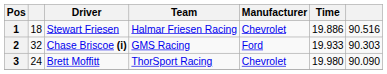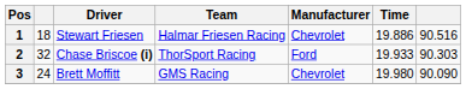 <table class="wikitable" style="font-size:95%">
 <tr>
 <th>Pos</th>
 <th></th>
 <th>Driver</th>
 <th>Team</th>
 <th>Manufacturer</th>
 <th>Time</th>
 <th></th>
 </tr>
 <tr>
 <th>1</th>
 <td>18</td>
 <td><a href='#'>Stewart Friesen</a></td>
 <td><a href='#'>Halmar Friesen Racing</a></td>
 <td><a href='#'>Chevrolet</a></td>
 <td>19.886</td>
 <td>90.516</td>
 </tr>
 <tr>
 <th>2</th>
 <td>32</td>
 <td><a href='#'>Chase Briscoe</a> <strong>(i)</strong></td>
-<td><a href='#'>GMS Racing</a></td>
+<td><a href='#'>ThorSport Racing</a></td>
 <td><a href='#'>Ford</a></td>
 <td>19.933</td>
 <td>90.303</td>
 </tr>
 <tr>
 <th>3</th>
 <td>24</td>
 <td><a href='#'>Brett Moffitt</a></td>
-<td><a href='#'>ThorSport Racing</a></td>
+<td><a href='#'>GMS Racing</a></td>
 <td><a href='#'>Chevrolet</a></td>
 <td>19.980</td>
 <td>90.090</td>
 </tr>
 <tr>
 </tr>
 </table>
